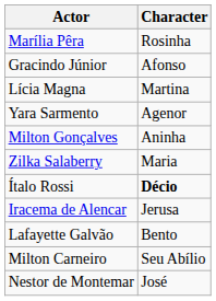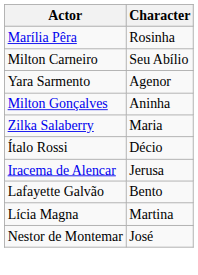 <table class="wikitable sortable">
 <tr style="background:#ccc;">
 <th>Actor</th>
 <th>Character</th>
 </tr>
 <tr>
 <td><a href='#'>Marília Pêra</a></td>
 <td>Rosinha</td>
 </tr>
 <tr>
-<td>Gracindo Júnior</td>
-<td>Afonso</td>
-</tr>
-<tr>
-<td>Lícia Magna</td>
-<td>Martina</td>
+<td>Milton Carneiro</td>
+<td>Seu Abílio</td>
 </tr>
 <tr>
 <td>Yara Sarmento</td>
 <td>Agenor</td>
 </tr>
 <tr>
 <td><a href='#'>Milton Gonçalves</a></td>
 <td>Aninha</td>
 </tr>
 <tr>
 <td><a href='#'>Zilka Salaberry</a></td>
 <td>Maria</td>
 </tr>
 <tr>
 <td>Ítalo Rossi</td>
-<td><strong>Décio</strong></td>
+<td>Décio</td>
 </tr>
 <tr>
 <td><a href='#'>Iracema de Alencar</a></td>
 <td>Jerusa</td>
 </tr>
 <tr>
 <td>Lafayette Galvão</td>
 <td>Bento</td>
 </tr>
 <tr>
-<td>Milton Carneiro</td>
-<td>Seu Abílio</td>
+<td>Lícia Magna</td>
+<td>Martina</td>
 </tr>
 <tr>
 <td>Nestor de Montemar</td>
 <td>José</td>
 </tr>
 </table>
